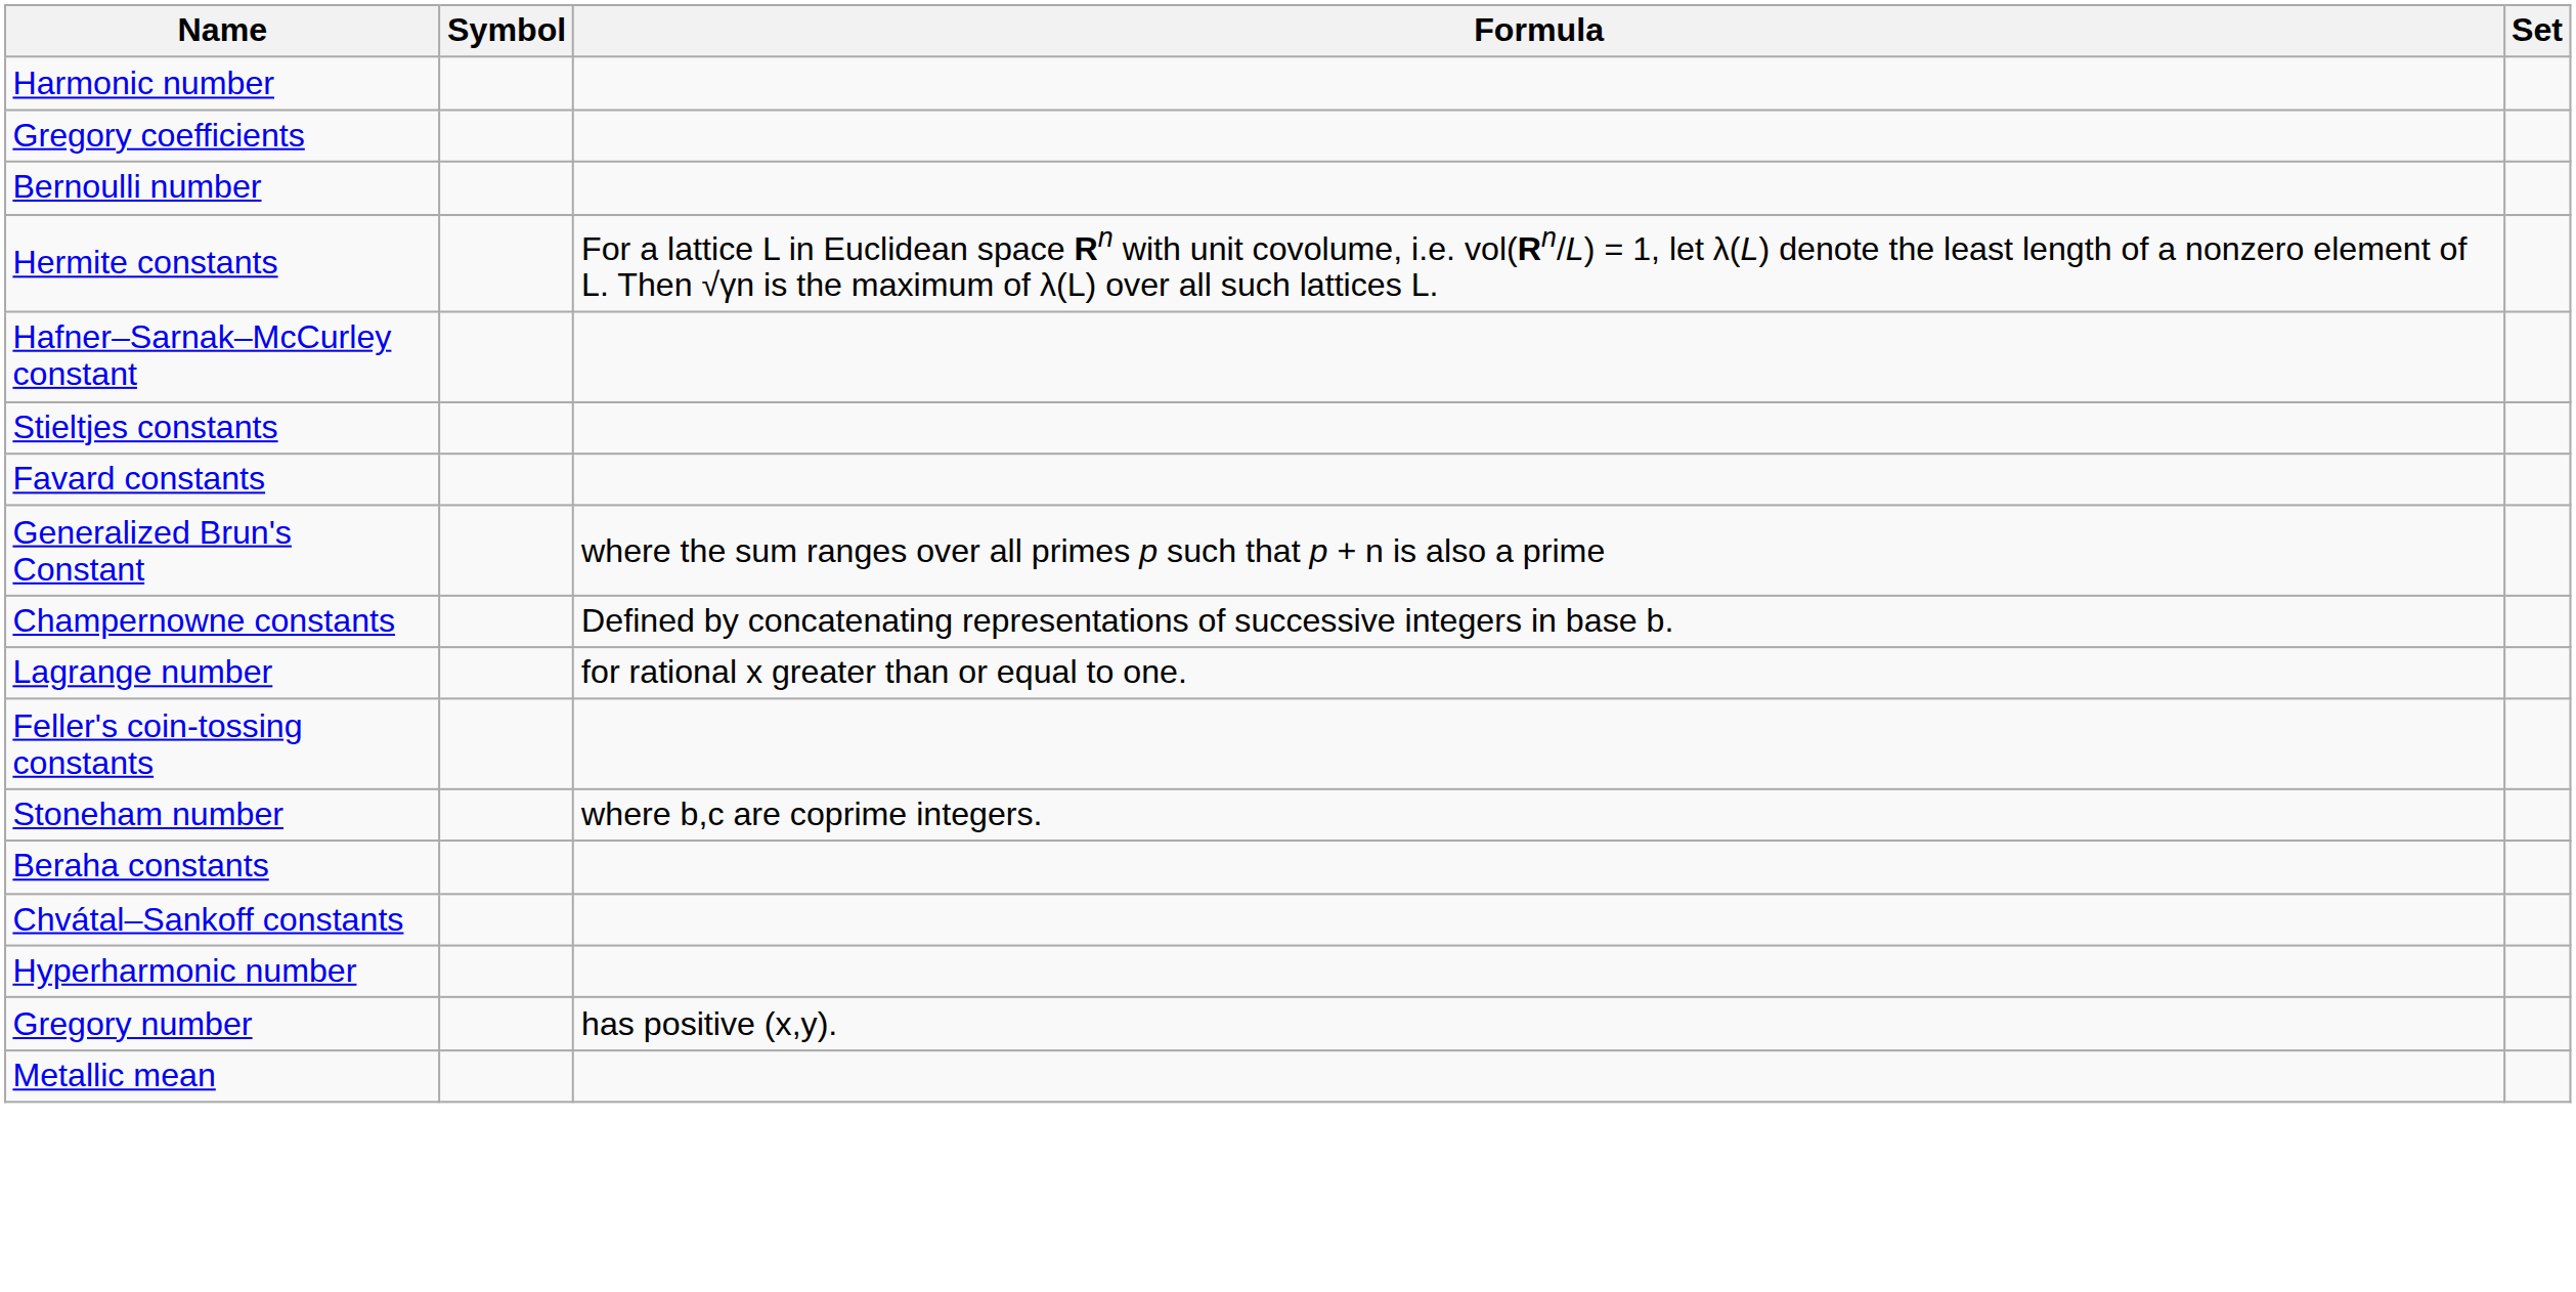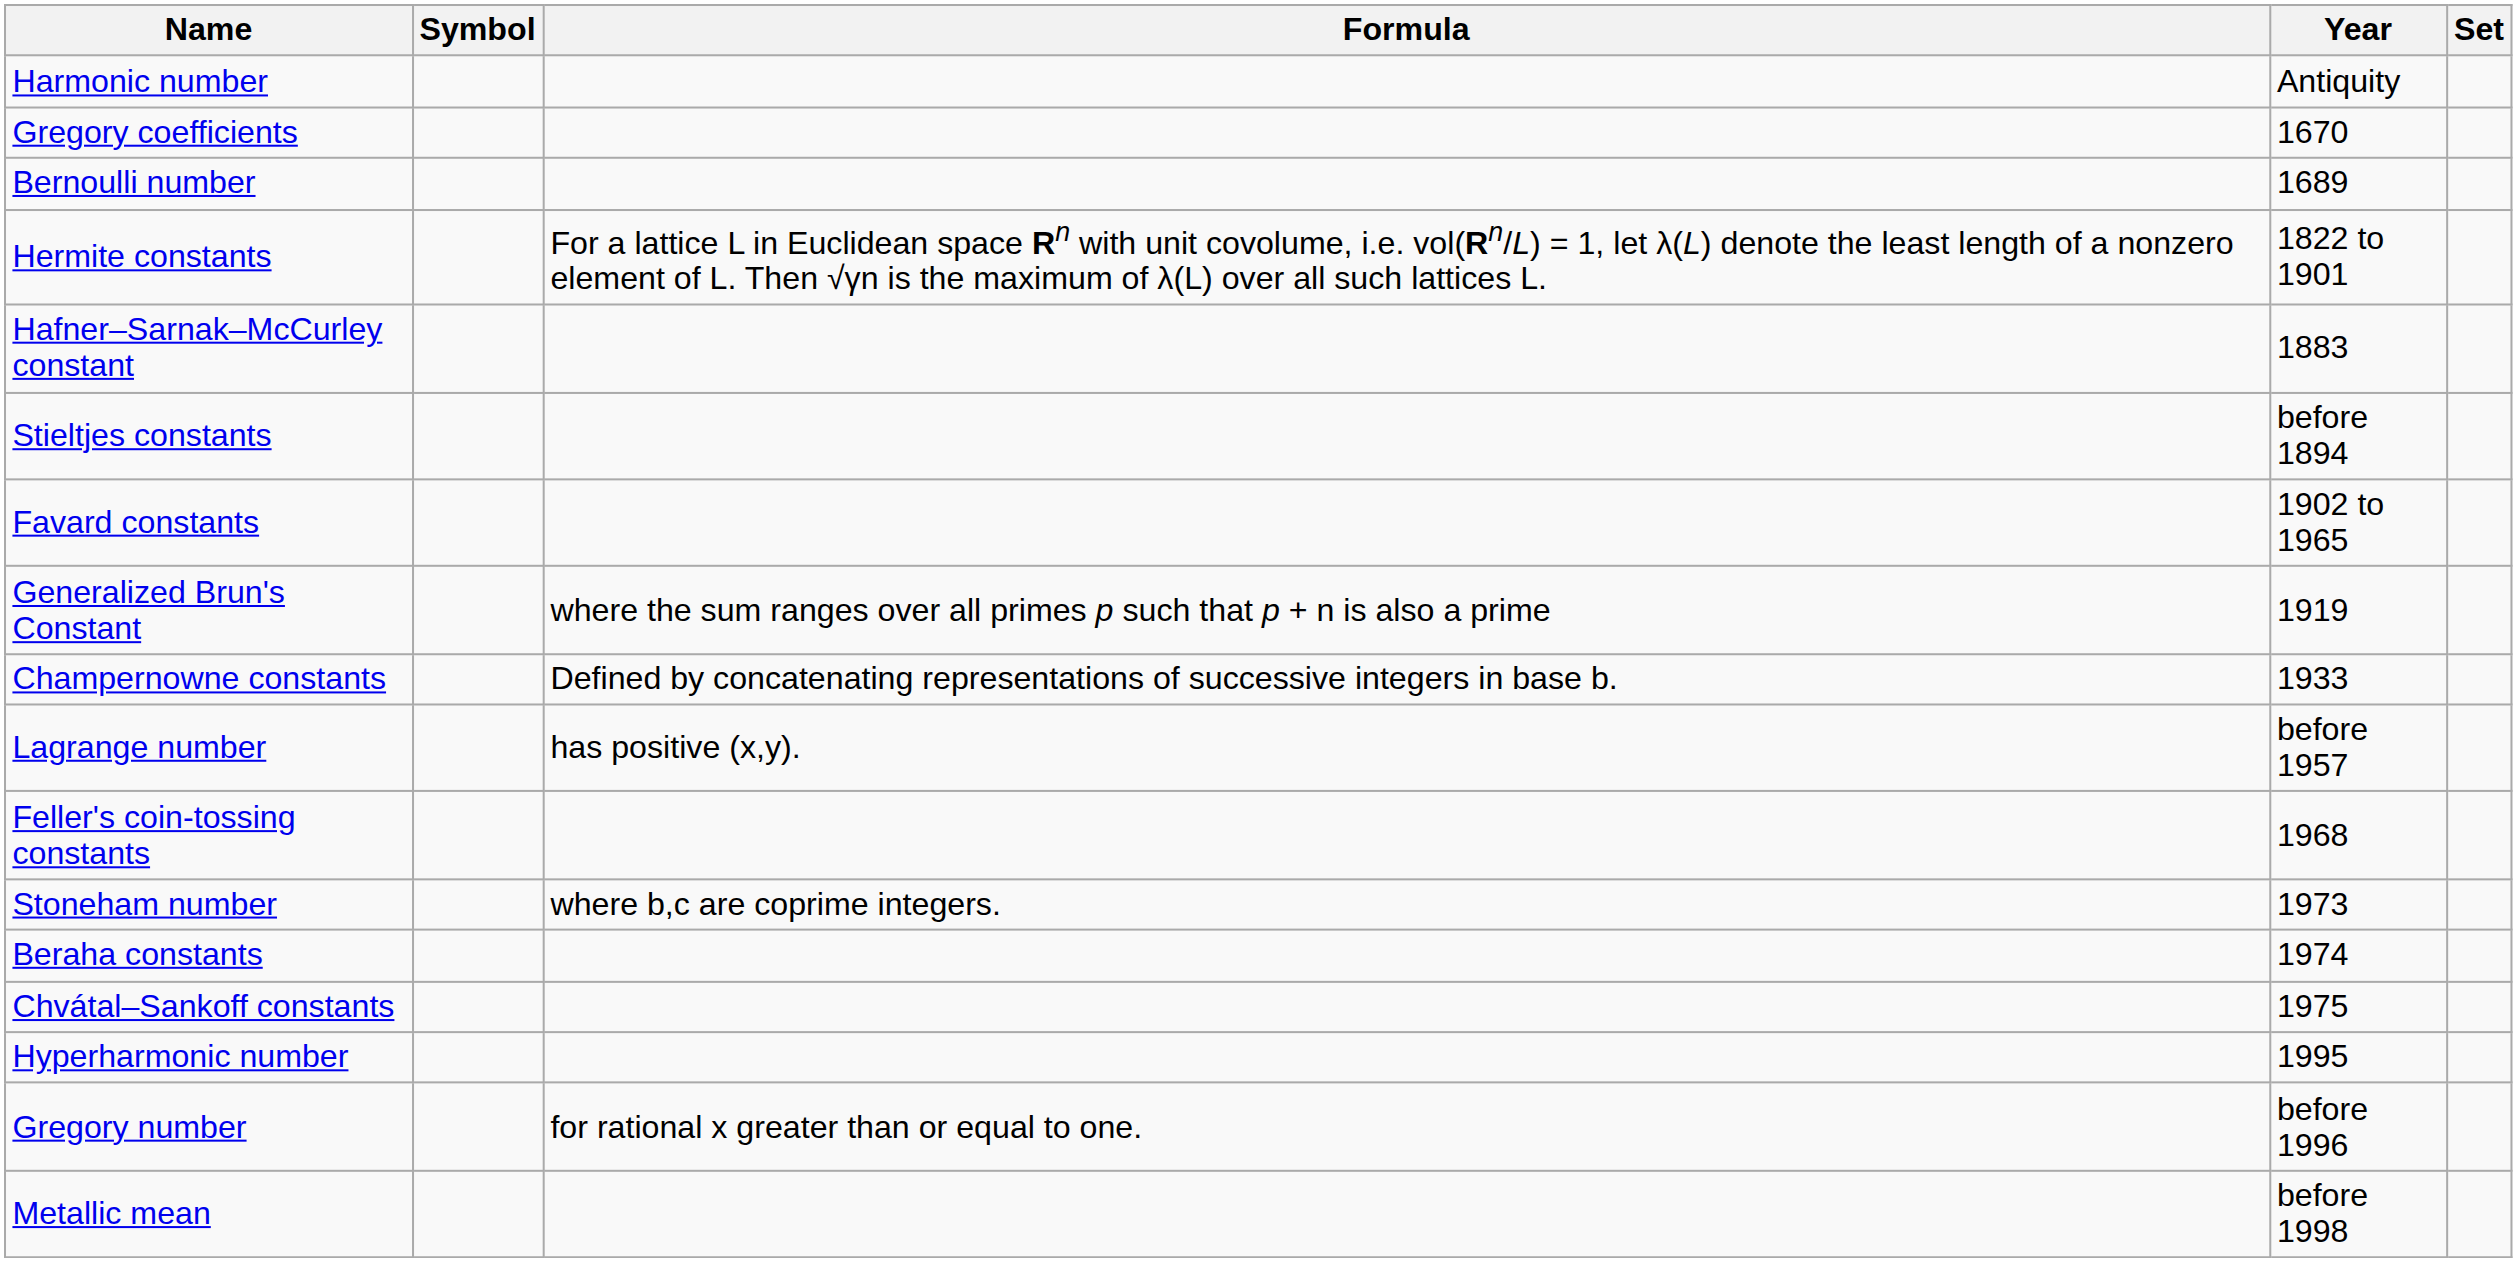 <table class="wikitable sortable">
 <tr>
 <th>Name</th>
 <th>Symbol</th>
 <th>Formula</th>
+<th>Year</th>
 <th>Set</th>
 </tr>
 <tr>
 <td><a href='#'>Harmonic number</a></td>
 <td></td>
 <td></td>
+<td data-sort-value="-400">Antiquity</td>
 <td data-sort-value="3"><a href='#'></a></td>
 </tr>
 <tr>
 <td><a href='#'>Gregory coefficients</a></td>
 <td></td>
 <td></td>
+<td>1670</td>
 <td data-sort-value="3"><a href='#'></a></td>
 </tr>
 <tr>
 <td><a href='#'>Bernoulli number</a></td>
 <td></td>
 <td></td>
+<td>1689</td>
 <td data-sort-value="3"><a href='#'></a></td>
 </tr>
 <tr>
 <td><a href='#'>Hermite constants</a></td>
 <td></td>
 <td>For a lattice L in Euclidean space <strong>R</strong><sup><em>n</em></sup> with unit covolume, i.e. vol(<strong>R</strong><sup><em>n</em></sup>/<em>L</em>) = 1, let λ(<em>L</em>) denote the least length of a nonzero element of L. Then √γn is the maximum of λ(L) over all such lattices L.</td>
+<td data-sort-value="1822">1822 to 1901</td>
 <td data-sort-value="7"><a href='#'></a></td>
 </tr>
 <tr>
 <td><a href='#'>Hafner–Sarnak–McCurley constant</a></td>
 <td></td>
 <td></td>
+<td data-sort-value="1883">1883</td>
 <td data-sort-value="7"><a href='#'></a></td>
 </tr>
 <tr>
 <td><a href='#'>Stieltjes constants</a></td>
 <td></td>
 <td></td>
+<td data-sort-value="1894">before 1894</td>
 <td data-sort-value="7"><a href='#'></a></td>
 </tr>
 <tr>
 <td><a href='#'>Favard constants</a></td>
 <td></td>
 <td></td>
+<td data-sort-value="1902">1902 to 1965</td>
 <td data-sort-value="7"><a href='#'></a></td>
 </tr>
 <tr>
 <td><a href='#'>Generalized Brun's Constant</a></td>
 <td></td>
 <td>where the sum ranges over all primes <em>p</em> such that <em>p</em> + n is also a prime</td>
+<td data-sort-value="1919">1919</td>
 <td data-sort-value="7"><a href='#'></a></td>
 </tr>
 <tr>
 <td><a href='#'>Champernowne constants</a></td>
 <td></td>
 <td>Defined by concatenating representations of successive integers in base b.<br></td>
+<td>1933</td>
 <td data-sort-value="5"><a href='#'></a></td>
 </tr>
 <tr>
 <td><a href='#'>Lagrange number</a></td>
 <td></td>
-<td> for rational x greater than or equal to one.</td>
+<td> has positive (x,y).</td>
+<td data-sort-value="1957">before 1957</td>
 <td data-sort-value="4"><a href='#'></a></td>
 </tr>
 <tr>
 <td><a href='#'>Feller's coin-tossing constants</a></td>
 <td></td>
 <td></td>
+<td>1968</td>
 <td data-sort-value="4"><a href='#'></a></td>
 </tr>
 <tr>
 <td><a href='#'>Stoneham number</a></td>
 <td></td>
 <td> where b,c are coprime integers.</td>
+<td>1973</td>
 <td data-sort-value="6"><a href='#'></a></td>
 </tr>
 <tr>
 <td><a href='#'>Beraha constants</a></td>
 <td></td>
 <td></td>
+<td>1974</td>
 <td data-sort-value="7"><a href='#'></a></td>
 </tr>
 <tr>
 <td><a href='#'>Chvátal–Sankoff constants</a></td>
 <td></td>
 <td></td>
+<td>1975</td>
 <td data-sort-value="7"><a href='#'></a></td>
 </tr>
 <tr>
 <td><a href='#'>Hyperharmonic number</a></td>
 <td></td>
 <td></td>
+<td>1995</td>
 <td data-sort-value="3"><a href='#'></a></td>
 </tr>
 <tr>
 <td><a href='#'>Gregory number</a></td>
 <td></td>
-<td> has positive (x,y).</td>
+<td> for rational x greater than or equal to one.</td>
+<td data-sort-value="1996">before 1996</td>
 <td data-sort-value="7"><a href='#'></a></td>
 </tr>
 <tr>
 <td><a href='#'>Metallic mean</a></td>
 <td></td>
 <td></td>
+<td data-sort-value="1998">before 1998</td>
 <td data-sort-value="4"><a href='#'></a></td>
 </tr>
 </table>
